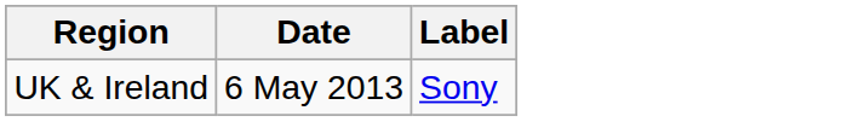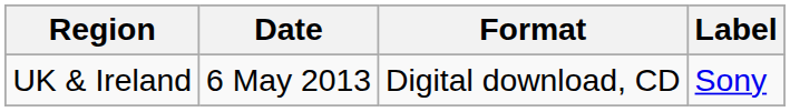 <table class="wikitable">
 <tr>
 <th scope="col">Region</th>
 <th scope="col">Date</th>
+<th scope="col">Format</th>
 <th scope="col">Label</th>
 </tr>
 <tr>
 <td>UK & Ireland</td>
 <td>6 May 2013</td>
+<td>Digital download, CD</td>
 <td><a href='#'>Sony</a></td>
 </tr>
 </table>
